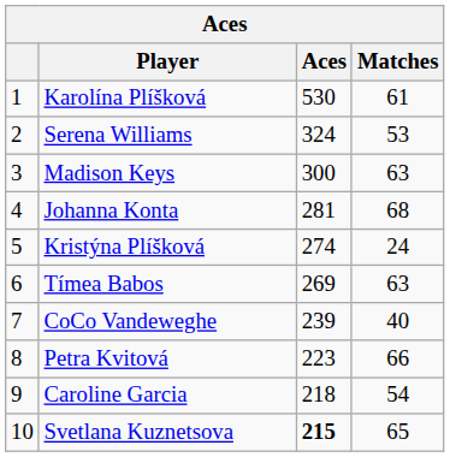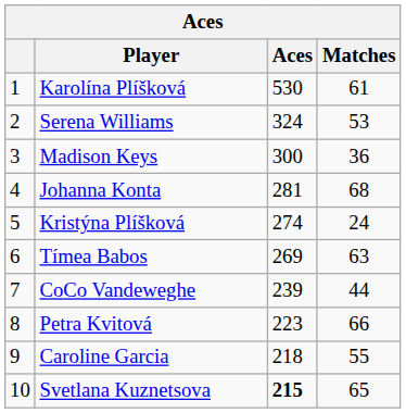 <table class="wikitable sortable" style=font-size:90%>
 <tr>
 <th colspan=4>Aces</th>
 </tr>
 <tr>
 <th></th>
 <th width=158>Player</th>
 <th width=20>Aces</th>
 <th>Matches</th>
 </tr>
 <tr>
 <td>1</td>
 <td> <a href='#'>Karolína Plíšková</a></td>
 <td>530</td>
 <td align=center>61</td>
 </tr>
 <tr>
 <td>2</td>
 <td> <a href='#'>Serena Williams</a></td>
 <td>324</td>
 <td align=center>53</td>
 </tr>
 <tr>
 <td>3</td>
 <td> <a href='#'>Madison Keys</a></td>
 <td>300</td>
-<td align=center>63</td>
+<td align=center>36</td>
 </tr>
 <tr>
 <td>4</td>
 <td> <a href='#'>Johanna Konta</a></td>
 <td>281</td>
 <td align=center>68</td>
 </tr>
 <tr>
 <td>5</td>
 <td> <a href='#'>Kristýna Plíšková</a></td>
 <td>274</td>
 <td align=center>24</td>
 </tr>
 <tr>
 <td>6</td>
 <td> <a href='#'>Tímea Babos</a></td>
 <td>269</td>
 <td align=center>63</td>
 </tr>
 <tr>
 <td>7</td>
 <td> <a href='#'>CoCo Vandeweghe</a></td>
 <td>239</td>
-<td align=center>40</td>
+<td align=center>44</td>
 </tr>
 <tr>
 <td>8</td>
 <td> <a href='#'>Petra Kvitová</a></td>
 <td>223</td>
 <td align=center>66</td>
 </tr>
 <tr>
 <td>9</td>
 <td> <a href='#'>Caroline Garcia</a></td>
 <td>218</td>
-<td align=center>54</td>
+<td align=center>55</td>
 </tr>
 <tr>
 <td>10</td>
 <td> <a href='#'>Svetlana Kuznetsova</a></td>
 <td><strong>215</strong></td>
 <td align=center>65</td>
 </tr>
 </table>
